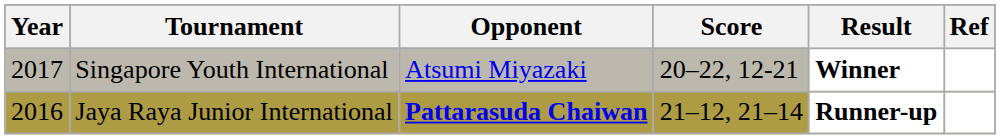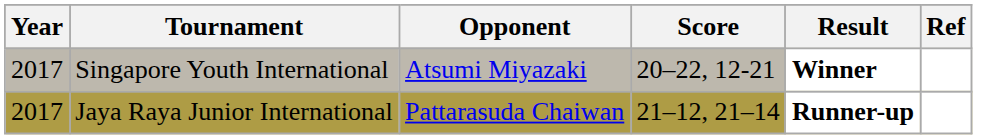 <table class="sortable wikitable" style="font-size: 90%;">
 <tr>
 <th>Year</th>
 <th>Tournament</th>
 <th>Opponent</th>
 <th>Score</th>
 <th>Result</th>
 <th>Ref</th>
 </tr>
 <tr style="background:#BDB8AD">
 <td align="center">2017</td>
 <td align="left">Singapore Youth International</td>
 <td align="left"> <a href='#'>Atsumi Miyazaki</a></td>
 <td align="left">20–22, 12-21</td>
 <td style="text-align:left; background:white"> <strong>Winner</strong></td>
 <td style="text-align:center; background:white"></td>
 </tr>
 <tr style="background:#AE9C45">
-<td align="center">2016</td>
+<td align="center">2017</td>
 <td align="left">Jaya Raya Junior International</td>
-<td align="left"><strong> <a href='#'>Pattarasuda Chaiwan</a></strong></td>
+<td align="left"> <a href='#'>Pattarasuda Chaiwan</a></td>
 <td align="left">21–12, 21–14</td>
 <td style="text-align:left; background:white"> <strong>Runner-up</strong></td>
 <td style="text-align:center; background:white"></td>
 </tr>
 </table>
